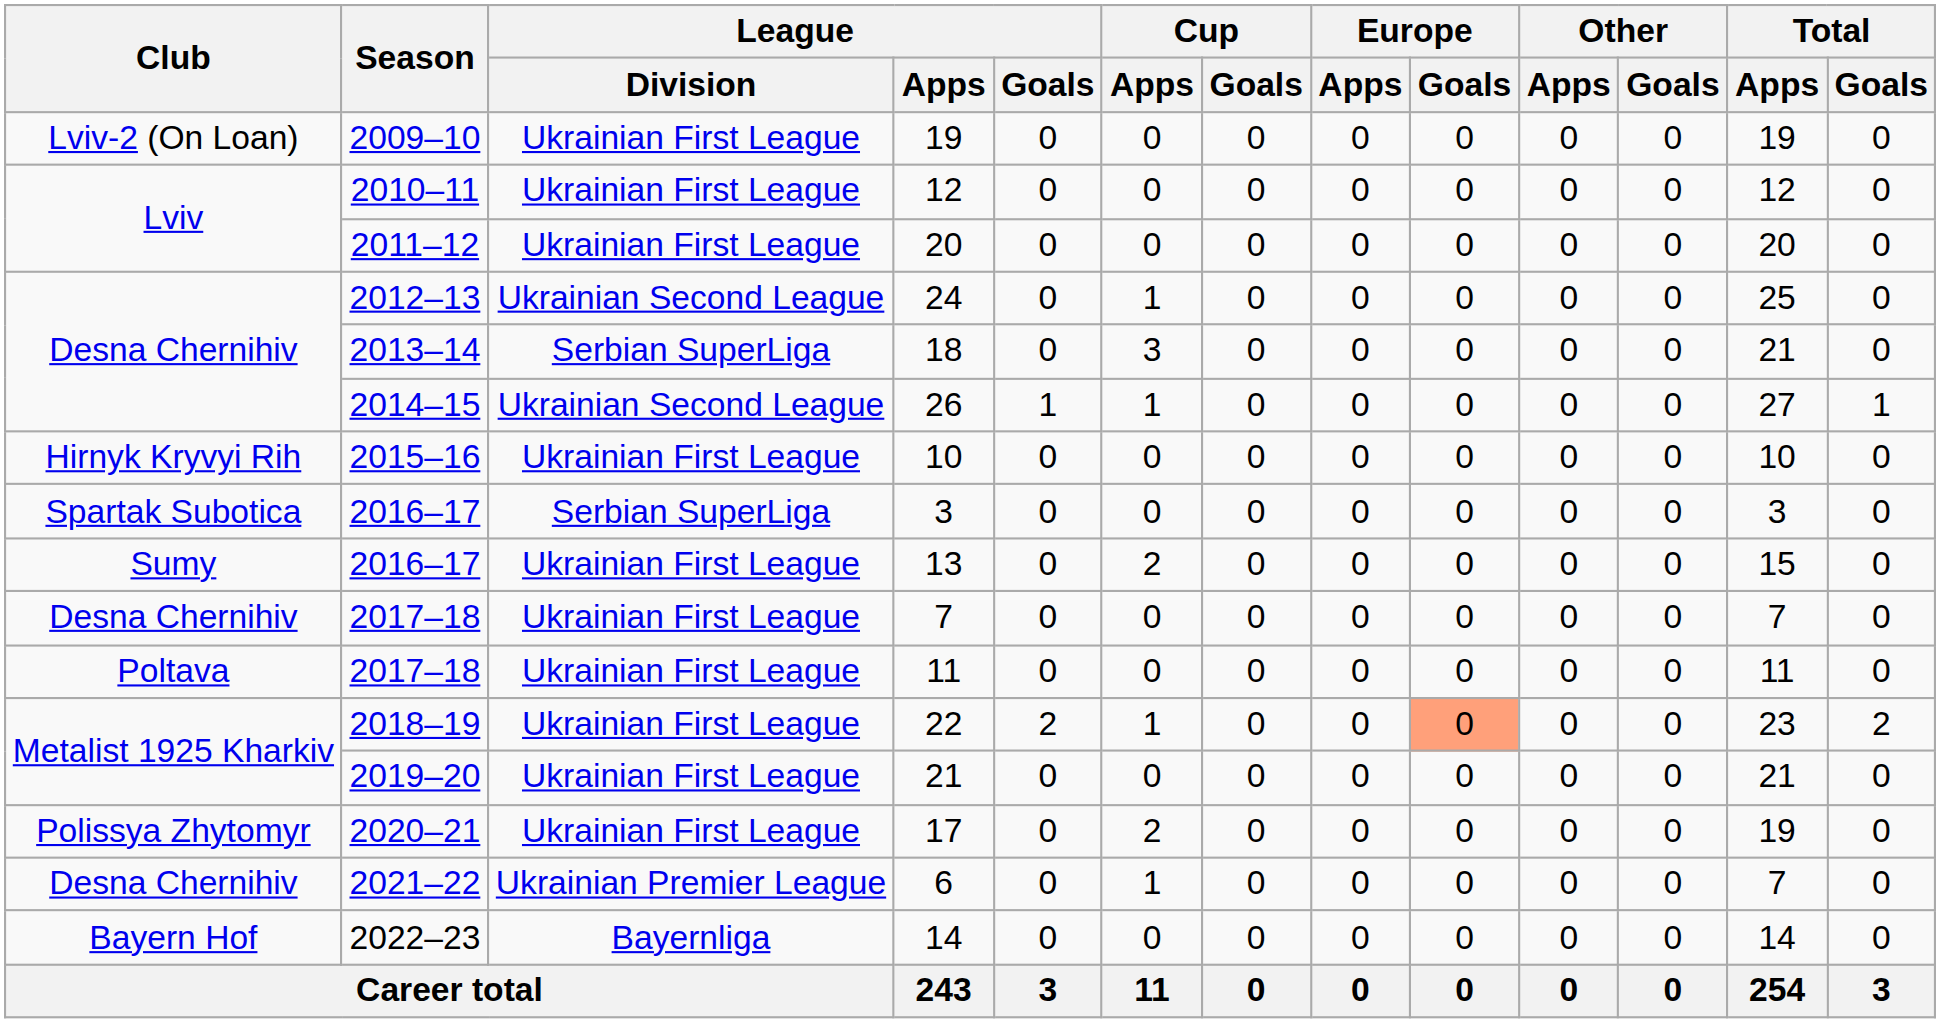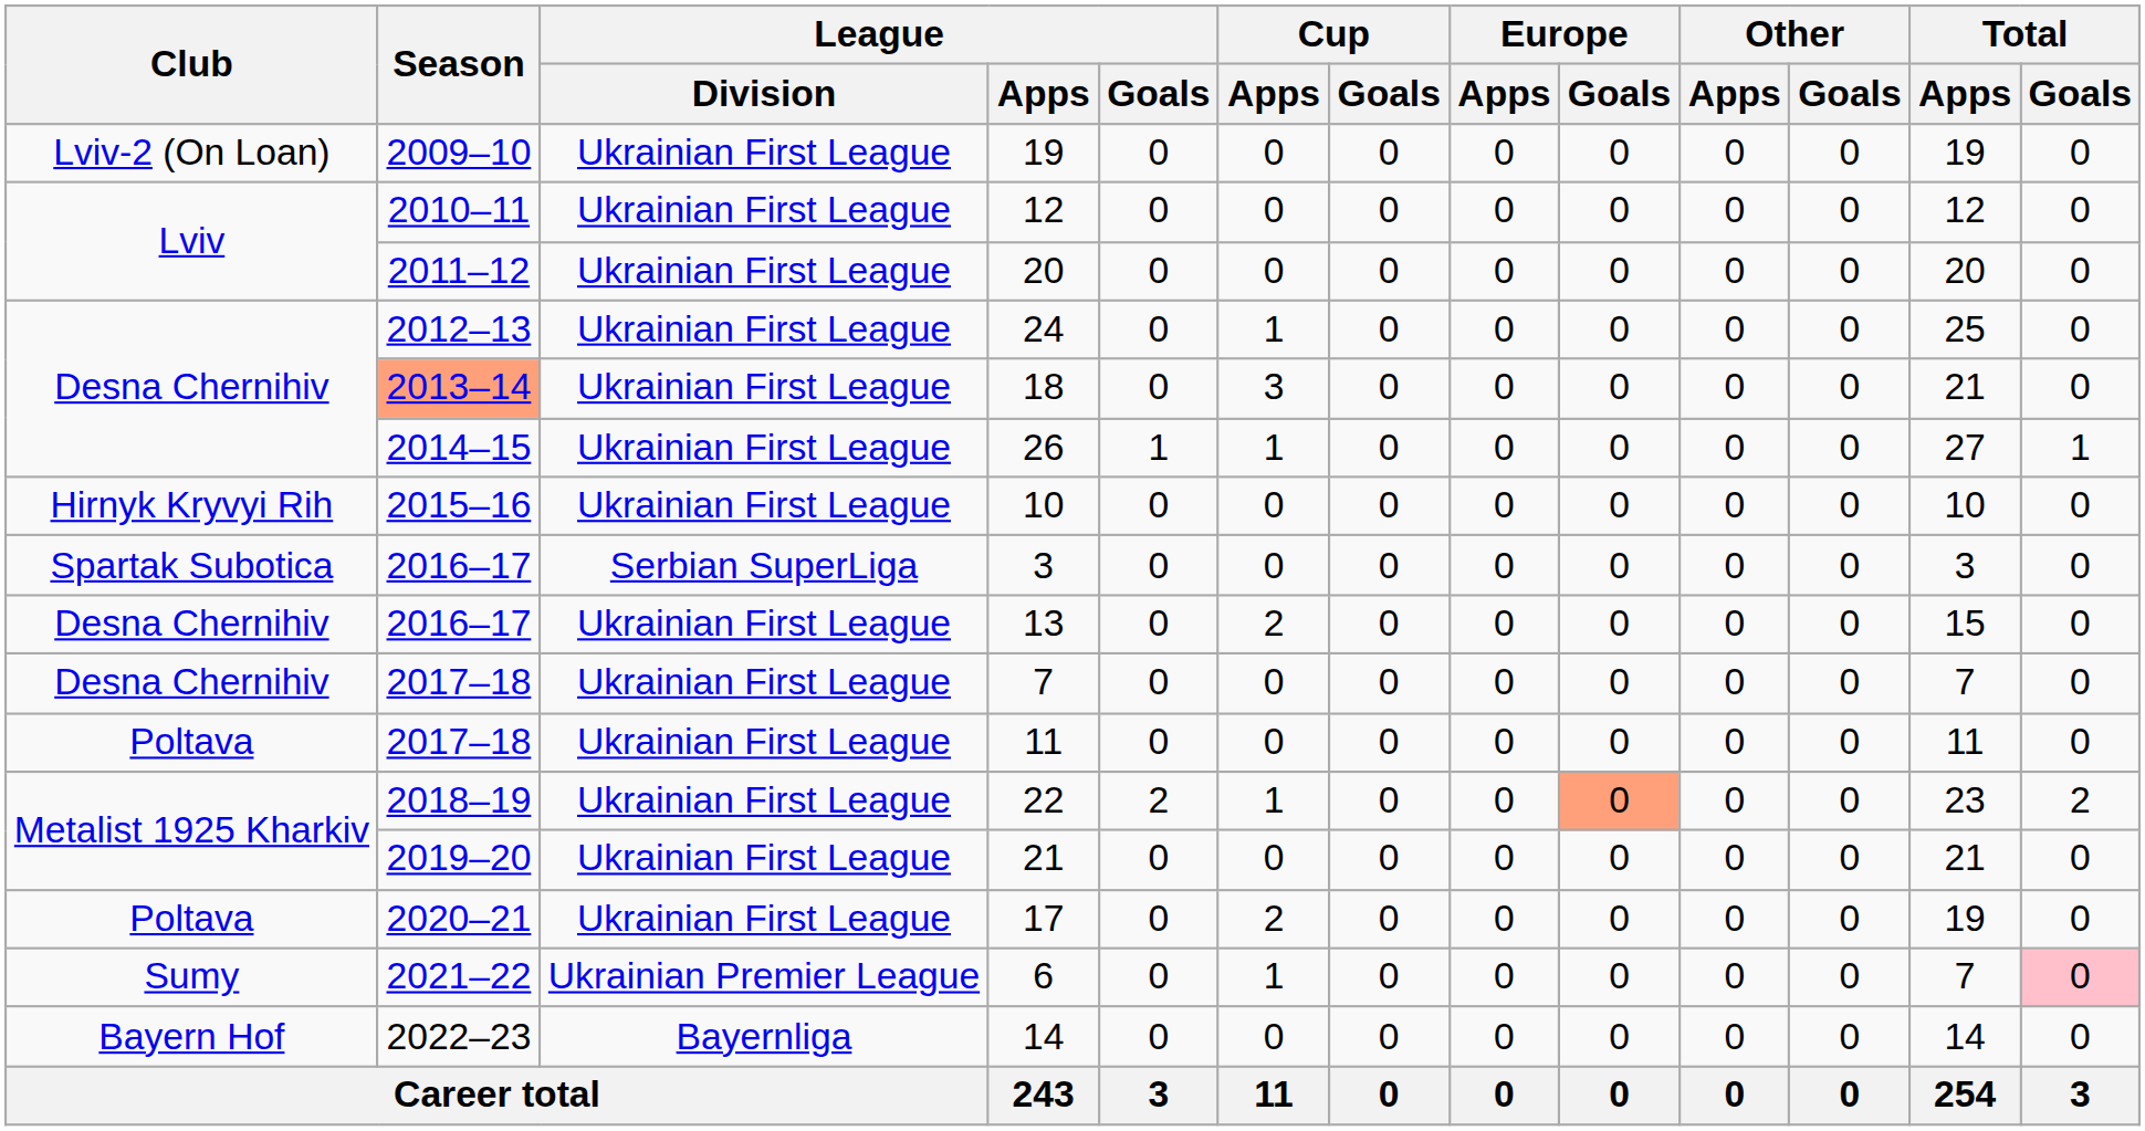 <table class="wikitable" style="text-align:center">
 <tr>
 <th rowspan="2">Club</th>
 <th rowspan="2">Season</th>
 <th colspan="3">League</th>
 <th colspan="2">Cup</th>
 <th colspan="2">Europe</th>
 <th colspan="2">Other</th>
 <th colspan="2">Total</th>
 </tr>
 <tr>
 <th>Division</th>
 <th>Apps</th>
 <th>Goals</th>
 <th>Apps</th>
 <th>Goals</th>
 <th>Apps</th>
 <th>Goals</th>
 <th>Apps</th>
 <th>Goals</th>
 <th>Apps</th>
 <th>Goals</th>
 </tr>
 <tr>
 <td rowspan="1"><a href='#'>Lviv-2</a> (On Loan)</td>
 <td><a href='#'>2009–10</a></td>
 <td><a href='#'>Ukrainian First League</a></td>
 <td>19</td>
 <td>0</td>
 <td>0</td>
 <td>0</td>
 <td>0</td>
 <td>0</td>
 <td>0</td>
 <td>0</td>
 <td>19</td>
 <td>0</td>
 </tr>
 <tr>
 <td rowspan="2"><a href='#'>Lviv</a></td>
 <td><a href='#'>2010–11</a></td>
 <td><a href='#'>Ukrainian First League</a></td>
 <td>12</td>
 <td>0</td>
 <td>0</td>
 <td>0</td>
 <td>0</td>
 <td>0</td>
 <td>0</td>
 <td>0</td>
 <td>12</td>
 <td>0</td>
 </tr>
 <tr>
 <td><a href='#'>2011–12</a></td>
 <td><a href='#'>Ukrainian First League</a></td>
 <td>20</td>
 <td>0</td>
 <td>0</td>
 <td>0</td>
 <td>0</td>
 <td>0</td>
 <td>0</td>
 <td>0</td>
 <td>20</td>
 <td>0</td>
 </tr>
 <tr>
 <td rowspan="3"><a href='#'>Desna Chernihiv</a></td>
 <td><a href='#'>2012–13</a></td>
-<td><a href='#'>Ukrainian Second League</a></td>
+<td><a href='#'>Ukrainian First League</a></td>
 <td>24</td>
 <td>0</td>
 <td>1</td>
 <td>0</td>
 <td>0</td>
 <td>0</td>
 <td>0</td>
 <td>0</td>
 <td>25</td>
 <td>0</td>
 </tr>
 <tr>
-<td><a href='#'>2013–14</a></td>
-<td><a href='#'>Serbian SuperLiga</a></td>
+<td style="background: lightsalmon;"><a href='#'>2013–14</a></td>
+<td><a href='#'>Ukrainian First League</a></td>
 <td>18</td>
 <td>0</td>
 <td>3</td>
 <td>0</td>
 <td>0</td>
 <td>0</td>
 <td>0</td>
 <td>0</td>
 <td>21</td>
 <td>0</td>
 </tr>
 <tr>
 <td><a href='#'>2014–15</a></td>
-<td><a href='#'>Ukrainian Second League</a></td>
+<td><a href='#'>Ukrainian First League</a></td>
 <td>26</td>
 <td>1</td>
 <td>1</td>
 <td>0</td>
 <td>0</td>
 <td>0</td>
 <td>0</td>
 <td>0</td>
 <td>27</td>
 <td>1</td>
 </tr>
 <tr>
 <td rowspan="1"><a href='#'>Hirnyk Kryvyi Rih</a></td>
 <td><a href='#'>2015–16</a></td>
 <td><a href='#'>Ukrainian First League</a></td>
 <td>10</td>
 <td>0</td>
 <td>0</td>
 <td>0</td>
 <td>0</td>
 <td>0</td>
 <td>0</td>
 <td>0</td>
 <td>10</td>
 <td>0</td>
 </tr>
 <tr>
 <td rowspan="1"><a href='#'>Spartak Subotica</a></td>
 <td><a href='#'>2016–17</a></td>
 <td><a href='#'>Serbian SuperLiga</a></td>
 <td>3</td>
 <td>0</td>
 <td>0</td>
 <td>0</td>
 <td>0</td>
 <td>0</td>
 <td>0</td>
 <td>0</td>
 <td>3</td>
 <td>0</td>
 </tr>
 <tr>
-<td rowspan="1"><a href='#'>Sumy</a></td>
+<td rowspan="1"><a href='#'>Desna Chernihiv</a></td>
 <td><a href='#'>2016–17</a></td>
 <td><a href='#'>Ukrainian First League</a></td>
 <td>13</td>
 <td>0</td>
 <td>2</td>
 <td>0</td>
 <td>0</td>
 <td>0</td>
 <td>0</td>
 <td>0</td>
 <td>15</td>
 <td>0</td>
 </tr>
 <tr>
 <td rowspan="1"><a href='#'>Desna Chernihiv</a></td>
 <td><a href='#'>2017–18</a></td>
 <td><a href='#'>Ukrainian First League</a></td>
 <td>7</td>
 <td>0</td>
 <td>0</td>
 <td>0</td>
 <td>0</td>
 <td>0</td>
 <td>0</td>
 <td>0</td>
 <td>7</td>
 <td>0</td>
 </tr>
 <tr>
 <td rowspan="1"><a href='#'>Poltava</a></td>
 <td><a href='#'>2017–18</a></td>
 <td><a href='#'>Ukrainian First League</a></td>
 <td>11</td>
 <td>0</td>
 <td>0</td>
 <td>0</td>
 <td>0</td>
 <td>0</td>
 <td>0</td>
 <td>0</td>
 <td>11</td>
 <td>0</td>
 </tr>
 <tr>
 <td rowspan="2"><a href='#'>Metalist 1925 Kharkiv</a></td>
 <td><a href='#'>2018–19</a></td>
 <td><a href='#'>Ukrainian First League</a></td>
 <td>22</td>
 <td>2</td>
 <td>1</td>
 <td>0</td>
 <td>0</td>
 <td style="background: lightsalmon;">0</td>
 <td>0</td>
 <td>0</td>
 <td>23</td>
 <td>2</td>
 </tr>
 <tr>
 <td><a href='#'>2019–20</a></td>
 <td><a href='#'>Ukrainian First League</a></td>
 <td>21</td>
 <td>0</td>
 <td>0</td>
 <td>0</td>
 <td>0</td>
 <td>0</td>
 <td>0</td>
 <td>0</td>
 <td>21</td>
 <td>0</td>
 </tr>
 <tr>
-<td rowspan="1"><a href='#'>Polissya Zhytomyr</a></td>
+<td rowspan="1"><a href='#'>Poltava</a></td>
 <td><a href='#'>2020–21</a></td>
 <td><a href='#'>Ukrainian First League</a></td>
 <td>17</td>
 <td>0</td>
 <td>2</td>
 <td>0</td>
 <td>0</td>
 <td>0</td>
 <td>0</td>
 <td>0</td>
 <td>19</td>
 <td>0</td>
 </tr>
 <tr>
-<td rowspan="1"><a href='#'>Desna Chernihiv</a></td>
+<td rowspan="1"><a href='#'>Sumy</a></td>
 <td><a href='#'>2021–22</a></td>
 <td><a href='#'>Ukrainian Premier League</a></td>
 <td>6</td>
 <td>0</td>
 <td>1</td>
 <td>0</td>
 <td>0</td>
 <td>0</td>
 <td>0</td>
 <td>0</td>
 <td>7</td>
-<td>0</td>
+<td style="background: pink;">0</td>
 </tr>
 <tr>
 <td rowspan="1"><a href='#'>Bayern Hof</a></td>
 <td>2022–23</td>
 <td><a href='#'>Bayernliga</a></td>
 <td>14</td>
 <td>0</td>
 <td>0</td>
 <td>0</td>
 <td>0</td>
 <td>0</td>
 <td>0</td>
 <td>0</td>
 <td>14</td>
 <td>0</td>
 </tr>
 <tr>
 <th colspan="3">Career total</th>
 <th>243</th>
 <th>3</th>
 <th>11</th>
 <th>0</th>
 <th>0</th>
 <th>0</th>
 <th>0</th>
 <th>0</th>
 <th>254</th>
 <th>3</th>
 </tr>
 </table>
